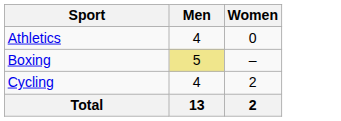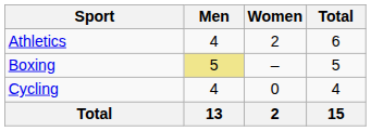 <table class="wikitable sortable" style="text-align:center;">
 <tr>
 <th width=180>Sport</th>
 <th width=55>Men</th>
 <th width=55>Women</th>
+<th width=55>Total</th>
 </tr>
 <tr>
 <td align=left><a href='#'>Athletics</a></td>
 <td>4</td>
-<td>0</td>
+<td>2</td>
+<td>6</td>
 </tr>
 <tr>
 <td align=left><a href='#'>Boxing</a></td>
 <td style="background: khaki;">5</td>
 <td>–</td>
+<td>5</td>
 </tr>
 <tr>
 <td align=left><a href='#'>Cycling</a></td>
 <td>4</td>
-<td>2</td>
+<td>0</td>
+<td>4</td>
 </tr>
 <tr>
 <th>Total</th>
 <th>13</th>
 <th>2</th>
+<th>15</th>
 </tr>
 </table>
